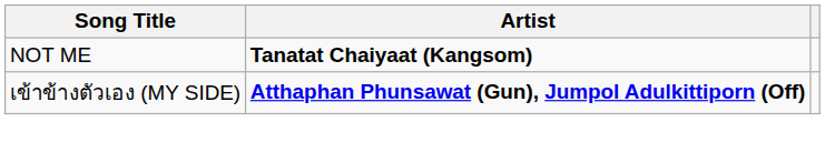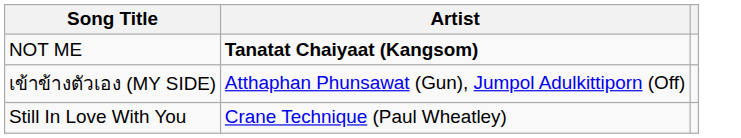 <table class="wikitable">
 <tr>
 <th>Song Title</th>
 <th>Artist</th>
 <th></th>
 </tr>
 <tr>
 <td>NOT ME</td>
 <td><strong>Tanatat Chaiyaat (Kangsom)</strong></td>
 <td style="text-align: center;"></td>
 </tr>
 <tr>
 <td>เข้าข้างตัวเอง (MY SIDE)</td>
-<td><strong><a href='#'>Atthaphan Phunsawat</a> (Gun), <a href='#'>Jumpol Adulkittiporn</a> (Off)</strong></td>
+<td><a href='#'>Atthaphan Phunsawat</a> (Gun), <a href='#'>Jumpol Adulkittiporn</a> (Off)</td>
+<td style="text-align: center;"></td>
+</tr>
+<tr>
+<td>Still In Love With You</td>
+<td><a href='#'>Crane Technique</a> (Paul Wheatley)</td>
 <td style="text-align: center;"></td>
 </tr>
 </table>
